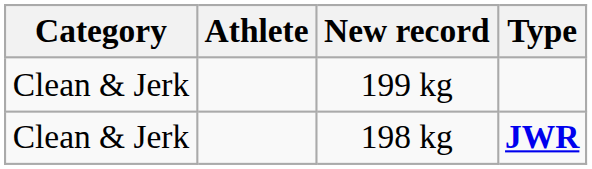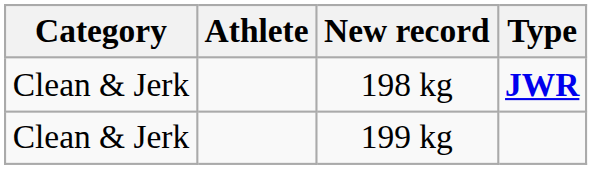 <table class="wikitable sortable" style="text-align:center">
 <tr>
 <th>Category</th>
 <th>Athlete</th>
 <th>New record</th>
 <th>Type</th>
 </tr>
 <tr>
 <td align=left>Clean & Jerk</td>
 <td align="left"></td>
-<td>199 kg</td>
-<td></td>
+<td>198 kg</td>
+<td><strong><a href='#'>JWR</a></strong></td>
 </tr>
 <tr>
 <td align=left>Clean & Jerk</td>
 <td align="left"></td>
-<td>198 kg</td>
-<td><strong><a href='#'>JWR</a></strong></td>
+<td>199 kg</td>
+<td></td>
 </tr>
 </table>
